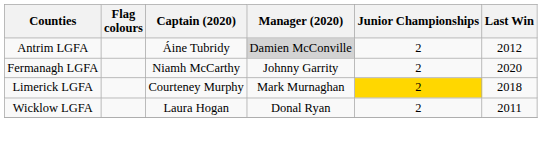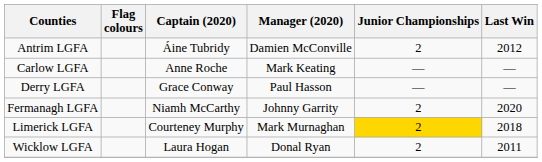 <table class="wikitable sortable" style="font-size:16px; text-align:center">
 <tr>
 <th>Counties</th>
 <th>Flag<br>colours</th>
 <th>Captain (2020)</th>
 <th>Manager (2020)</th>
 <th>Junior Championships</th>
 <th>Last Win</th>
 </tr>
 <tr>
 <td>Antrim LGFA</td>
 <td></td>
 <td>Áine Tubridy</td>
-<td style="background: lightgrey;">Damien McConville</td>
+<td>Damien McConville</td>
 <td>2</td>
 <td>2012</td>
+</tr>
+<tr>
+<td>Carlow LGFA</td>
+<td></td>
+<td>Anne Roche</td>
+<td>Mark Keating</td>
+<td>—</td>
+<td>—</td>
+</tr>
+<tr>
+<td>Derry LGFA</td>
+<td></td>
+<td>Grace Conway</td>
+<td>Paul Hasson</td>
+<td>—</td>
+<td>—</td>
 </tr>
 <tr>
 <td>Fermanagh LGFA</td>
 <td></td>
 <td>Niamh McCarthy</td>
 <td>Johnny Garrity</td>
 <td>2</td>
 <td>2020</td>
 </tr>
 <tr>
 <td>Limerick LGFA</td>
 <td></td>
 <td>Courteney Murphy</td>
 <td>Mark Murnaghan</td>
 <td style="background: gold;">2</td>
 <td>2018</td>
 </tr>
 <tr>
 <td>Wicklow LGFA</td>
 <td></td>
 <td>Laura Hogan</td>
 <td>Donal Ryan</td>
 <td>2</td>
 <td>2011</td>
 </tr>
 <tr>
 </tr>
 </table>
